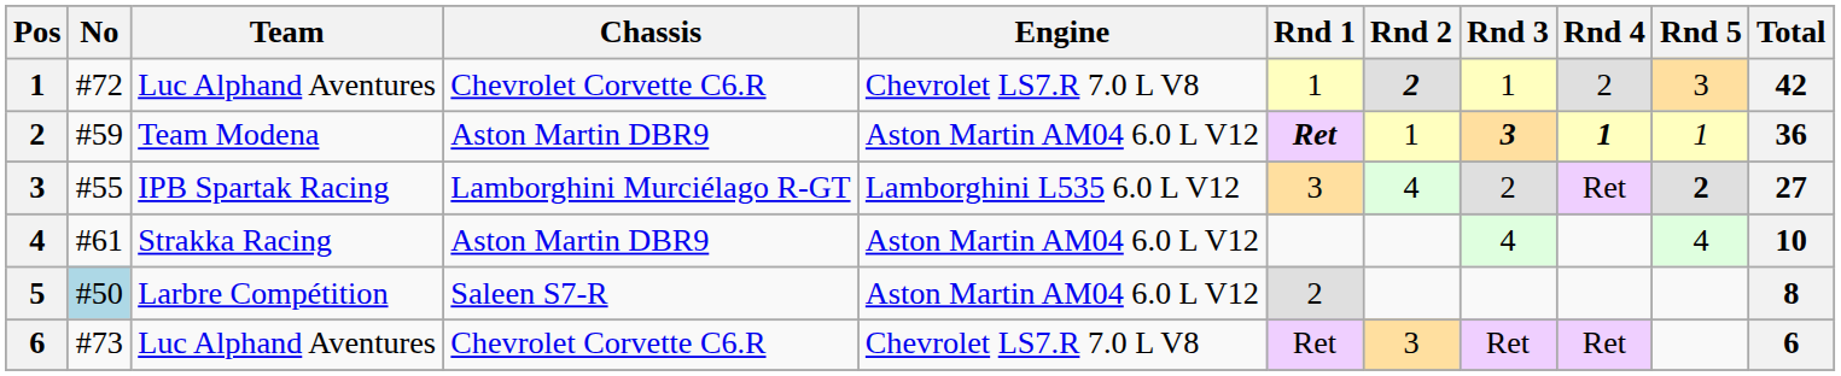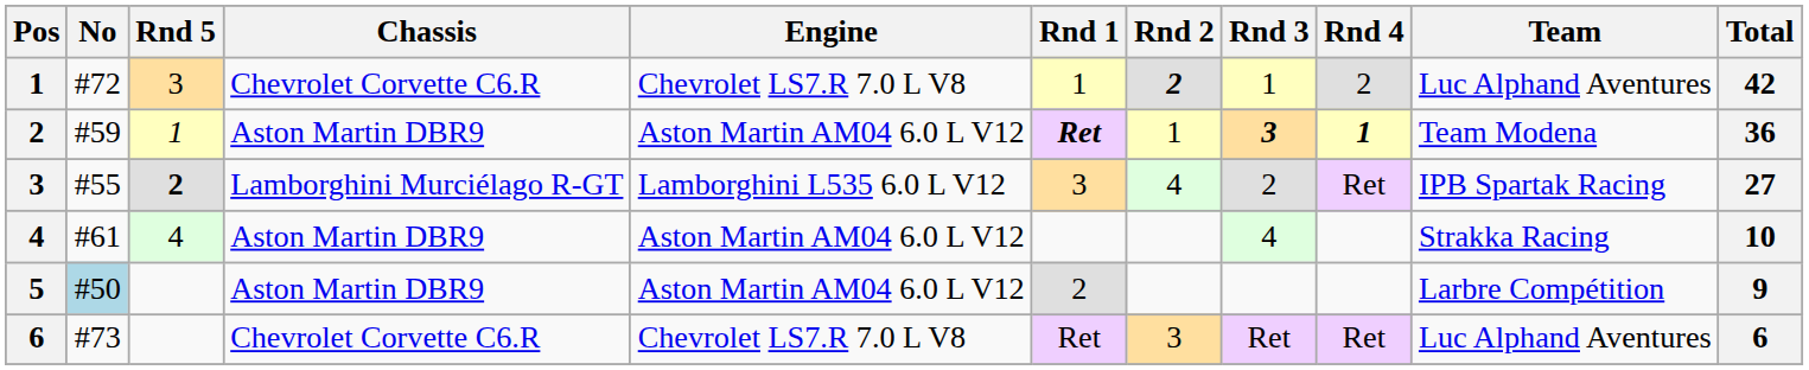 <table class="wikitable" style="font-size: 90%;">
 <tr>
 <th>Pos</th>
 <th>No</th>
-<th>Team</th>
+<th>Rnd 5</th>
 <th>Chassis</th>
 <th>Engine</th>
 <th>Rnd 1</th>
 <th>Rnd 2</th>
 <th>Rnd 3</th>
 <th>Rnd 4</th>
-<th>Rnd 5</th>
+<th>Team</th>
 <th>Total</th>
 </tr>
 <tr>
 <th>1</th>
 <td>#72</td>
-<td> <a href='#'>Luc Alphand</a> Aventures</td>
+<td align="center" style="background:#FFDF9F;">3</td>
 <td><a href='#'>Chevrolet Corvette C6.R</a></td>
 <td><a href='#'>Chevrolet</a> <a href='#'>LS7.R</a> 7.0 L V8</td>
 <td align="center" style="background:#FFFFBF;">1</td>
 <td align="center" style="background:#DFDFDF;"><strong><em>2</em></strong></td>
 <td align="center" style="background:#FFFFBF;">1</td>
 <td align="center" style="background:#DFDFDF;">2</td>
-<td align="center" style="background:#FFDF9F;">3</td>
+<td> <a href='#'>Luc Alphand</a> Aventures</td>
 <th align=center>42</th>
 </tr>
 <tr>
 <th>2</th>
 <td>#59</td>
-<td> <a href='#'>Team Modena</a></td>
+<td align="center" style="background:#FFFFBF;"><em>1</em></td>
 <td><a href='#'>Aston Martin DBR9</a></td>
 <td><a href='#'>Aston Martin AM04</a> 6.0 L V12</td>
 <td align="center" style="background:#EFCFFF;"><strong><em>Ret</em></strong></td>
 <td align="center" style="background:#FFFFBF;">1</td>
 <td align="center" style="background:#FFDF9F;"><strong><em>3</em></strong></td>
 <td align="center" style="background:#FFFFBF;"><strong><em>1</em></strong></td>
-<td align="center" style="background:#FFFFBF;"><em>1</em></td>
+<td> <a href='#'>Team Modena</a></td>
 <th align=center>36</th>
 </tr>
 <tr>
 <th>3</th>
 <td>#55</td>
-<td> <a href='#'>IPB Spartak Racing</a></td>
+<td align="center" style="background:#DFDFDF;"><strong>2</strong></td>
 <td><a href='#'>Lamborghini Murciélago R-GT</a></td>
 <td><a href='#'>Lamborghini L535</a> 6.0 L V12</td>
 <td align="center" style="background:#FFDF9F;">3</td>
 <td align="center" style="background:#DFFFDF;">4</td>
 <td align="center" style="background:#DFDFDF;">2</td>
 <td align="center" style="background:#EFCFFF;">Ret</td>
-<td align="center" style="background:#DFDFDF;"><strong>2</strong></td>
+<td> <a href='#'>IPB Spartak Racing</a></td>
 <th align=center>27</th>
 </tr>
 <tr>
 <th>4</th>
 <td>#61</td>
-<td> <a href='#'>Strakka Racing</a></td>
+<td align="center" style="background:#DFFFDF;">4</td>
 <td><a href='#'>Aston Martin DBR9</a></td>
 <td><a href='#'>Aston Martin AM04</a> 6.0 L V12</td>
 <td align=center></td>
 <td align=center></td>
 <td align="center" style="background:#DFFFDF;">4</td>
 <td align=center></td>
-<td align="center" style="background:#DFFFDF;">4</td>
+<td> <a href='#'>Strakka Racing</a></td>
 <th align=center>10</th>
 </tr>
 <tr>
 <th>5</th>
 <td style="background: lightblue;">#50</td>
-<td> <a href='#'>Larbre Compétition</a></td>
-<td><a href='#'>Saleen S7-R</a></td>
+<td align=center></td>
+<td><a href='#'>Aston Martin DBR9</a></td>
 <td><a href='#'>Aston Martin AM04</a> 6.0 L V12</td>
 <td align="center" style="background:#DFDFDF;">2</td>
 <td align=center></td>
 <td align=center></td>
 <td align=center></td>
-<td align=center></td>
-<th align=center>8</th>
+<td> <a href='#'>Larbre Compétition</a></td>
+<th align=center>9</th>
 </tr>
 <tr>
 <th>6</th>
 <td>#73</td>
-<td> <a href='#'>Luc Alphand</a> Aventures</td>
+<td align=center></td>
 <td><a href='#'>Chevrolet Corvette C6.R</a></td>
 <td><a href='#'>Chevrolet</a> <a href='#'>LS7.R</a> 7.0 L V8</td>
 <td align="center" style="background:#EFCFFF;">Ret</td>
 <td align="center" style="background:#FFDF9F;">3</td>
 <td align="center" style="background:#EFCFFF;">Ret</td>
 <td align="center" style="background:#EFCFFF;">Ret</td>
-<td align=center></td>
+<td> <a href='#'>Luc Alphand</a> Aventures</td>
 <th align=center>6</th>
 </tr>
 </table>
